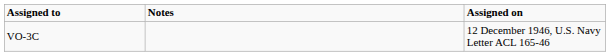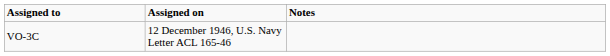 <table class="wikitable" style="width: 70%;">
 <tr>
 <td style="width: 200px;"><strong>Assigned to</strong></td>
+<td style="width: 200px;"><strong>Assigned on</strong></td>
 <td><strong>Notes</strong></td>
-<td style="width: 200px;"><strong>Assigned on</strong></td>
 </tr>
 <tr>
 <td>VO-3C</td>
+<td>12 December 1946, U.S. Navy Letter ACL 165-46</td>
 <td></td>
-<td>12 December 1946, U.S. Navy Letter ACL 165-46</td>
 </tr>
 </table>
